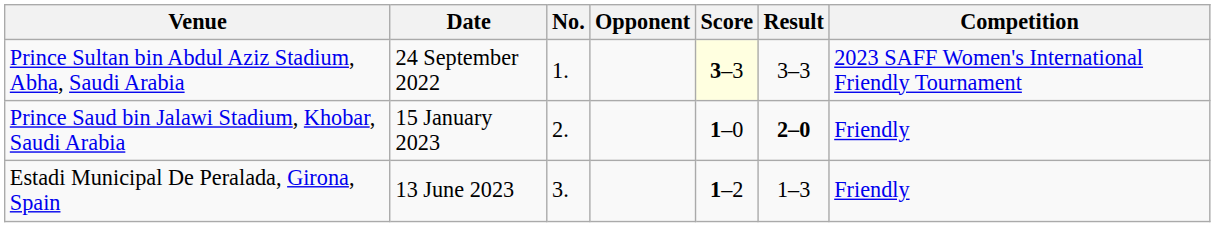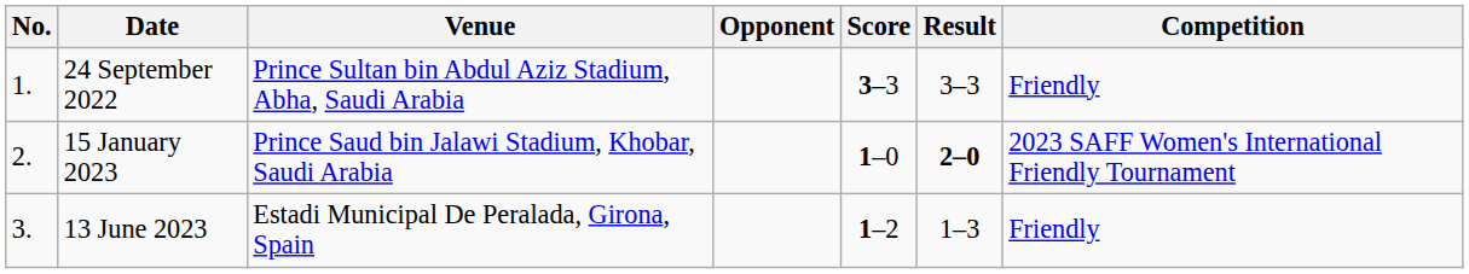 <table class="wikitable">
 <tr>
+<th>No.</th>
+<th>Date</th>
 <th>Venue</th>
-<th>Date</th>
-<th>No.</th>
 <th>Opponent</th>
 <th>Score</th>
 <th>Result</th>
 <th>Competition</th>
 </tr>
 <tr>
+<td>1.</td>
+<td>24 September 2022</td>
 <td><a href='#'>Prince Sultan bin Abdul Aziz Stadium</a>, <a href='#'>Abha</a>, <a href='#'>Saudi Arabia</a></td>
-<td>24 September 2022</td>
-<td>1.</td>
 <td></td>
-<td align=center style="background: lightyellow;"><strong>3</strong>–3</td>
+<td align=center><strong>3</strong>–3</td>
 <td align=center>3–3</td>
+<td><a href='#'>Friendly</a></td>
+</tr>
+<tr>
+<td>2.</td>
+<td>15 January 2023</td>
+<td><a href='#'>Prince Saud bin Jalawi Stadium</a>, <a href='#'>Khobar</a>, <a href='#'>Saudi Arabia</a></td>
+<td></td>
+<td align=center><strong>1</strong>–0</td>
+<td align=center><strong>2–0</strong></td>
 <td><a href='#'>2023 SAFF Women's International Friendly Tournament</a></td>
 </tr>
 <tr>
-<td><a href='#'>Prince Saud bin Jalawi Stadium</a>, <a href='#'>Khobar</a>, <a href='#'>Saudi Arabia</a></td>
-<td>15 January 2023</td>
-<td>2.</td>
-<td></td>
-<td align=center><strong>1</strong>–0</td>
-<td align=center><strong>2–0</strong></td>
-<td><a href='#'>Friendly</a></td>
-</tr>
-<tr>
+<td>3.</td>
+<td>13 June 2023</td>
 <td>Estadi Municipal De Peralada, <a href='#'>Girona</a>, <a href='#'>Spain</a></td>
-<td>13 June 2023</td>
-<td>3.</td>
 <td></td>
 <td align=center><strong>1</strong>–2</td>
 <td align=center>1–3</td>
 <td><a href='#'>Friendly</a></td>
 </tr>
 </table>
